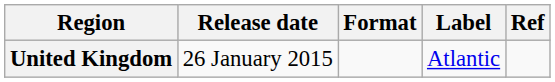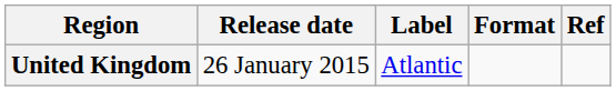 <table class="wikitable plainrowheaders">
 <tr>
 <th scope="col">Region</th>
 <th scope="col">Release date</th>
+<th scope="col">Label</th>
 <th scope="col">Format</th>
-<th scope="col">Label</th>
 <th>Ref</th>
 </tr>
 <tr>
 <th scope="row">United Kingdom</th>
 <td>26 January 2015</td>
+<td><a href='#'>Atlantic</a></td>
 <td></td>
-<td><a href='#'>Atlantic</a></td>
 <td></td>
 </tr>
 </table>
